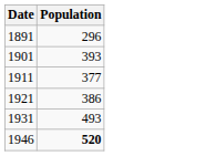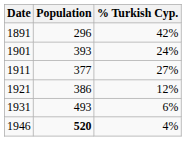 <table class="wikitable sortable">
 <tr>
 <th scope="col">Date</th>
 <th scope="col">Population</th>
+<th scope="col">% Turkish Cyp.</th>
 </tr>
 <tr>
 <td align="left">1891</td>
 <td align="right">296</td>
+<td align="right">42%</td>
 </tr>
 <tr>
 <td align="left">1901</td>
 <td align="right">393</td>
+<td align="right">24%</td>
 </tr>
 <tr>
 <td align="left">1911</td>
 <td align="right">377</td>
+<td align="right">27%</td>
 </tr>
 <tr>
 <td align="left">1921</td>
 <td align="right">386</td>
+<td align="right">12%</td>
 </tr>
 <tr>
 <td align="left">1931</td>
 <td align="right">493</td>
+<td align="right">6%</td>
 </tr>
 <tr>
 <td align="left">1946</td>
 <td align="right"><strong>520</strong></td>
+<td align="right">4%</td>
 </tr>
 </table>
